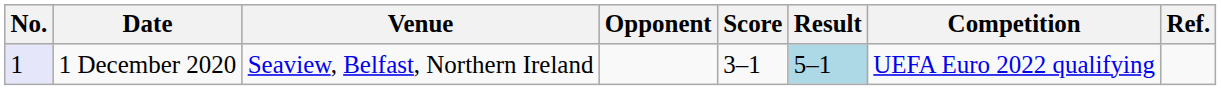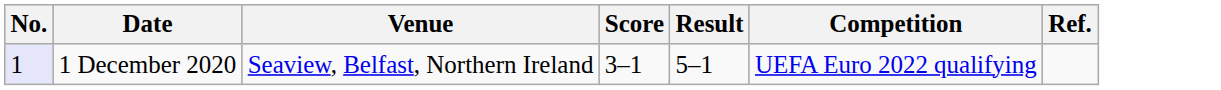 <table class="wikitable sortable">
 <tr>
 <th>No.</th>
 <th>Date</th>
 <th>Venue</th>
-<th>Opponent</th>
 <th>Score</th>
 <th>Result</th>
 <th>Competition</th>
 <th><abbr>Ref.</abbr></th>
 </tr>
 <tr>
 <td style="background: lavender;">1</td>
 <td>1 December 2020</td>
 <td><a href='#'>Seaview</a>, <a href='#'>Belfast</a>, Northern Ireland</td>
-<td></td>
 <td>3–1</td>
-<td style="background: lightblue;">5–1</td>
+<td>5–1</td>
 <td><a href='#'>UEFA Euro 2022 qualifying</a></td>
 <td></td>
 </tr>
 </table>
